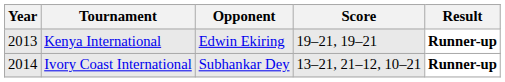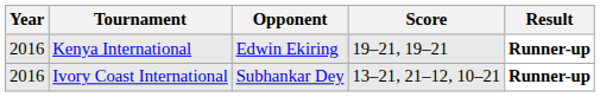 <table class="sortable wikitable" style="font-size: 90%;">
 <tr>
 <th>Year</th>
 <th>Tournament</th>
 <th>Opponent</th>
 <th>Score</th>
 <th>Result</th>
 </tr>
 <tr style="background:#E9E9E9">
-<td align="center">2013</td>
+<td align="center">2016</td>
 <td align="left"><a href='#'>Kenya International</a></td>
 <td align="left"> <a href='#'>Edwin Ekiring</a></td>
 <td align="left">19–21, 19–21</td>
 <td style="text-align:left; background:white"> <strong>Runner-up</strong></td>
 </tr>
 <tr style="background:#E9E9E9">
-<td align="center">2014</td>
+<td align="center">2016</td>
 <td align="left"><a href='#'>Ivory Coast International</a></td>
 <td align="left"> <a href='#'>Subhankar Dey</a></td>
 <td align="left">13–21, 21–12, 10–21</td>
 <td style="text-align:left; background:white"> <strong>Runner-up</strong></td>
 </tr>
 </table>
